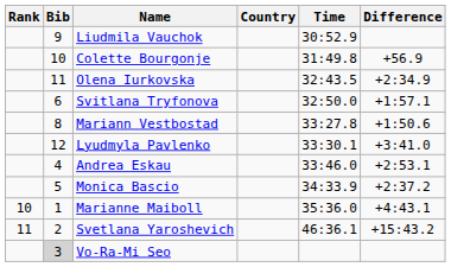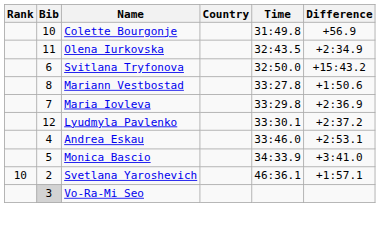 <table class="wikitable sortable" style="text-align:center">
 <tr>
 <th>Rank</th>
 <th>Bib</th>
 <th>Name</th>
 <th>Country</th>
 <th>Time</th>
 <th>Difference</th>
-</tr>
-<tr>
-<td></td>
-<td>9</td>
-<td align=left><a href='#'>Liudmila Vauchok</a></td>
-<td align=left></td>
-<td>30:52.9</td>
-<td></td>
 </tr>
 <tr>
 <td></td>
 <td>10</td>
 <td align=left><a href='#'>Colette Bourgonje</a></td>
 <td align=left></td>
 <td>31:49.8</td>
 <td>+56.9</td>
 </tr>
 <tr>
 <td></td>
 <td>11</td>
 <td align=left><a href='#'>Olena Iurkovska</a></td>
 <td align=left></td>
 <td>32:43.5</td>
 <td>+2:34.9</td>
 </tr>
 <tr>
 <td></td>
 <td>6</td>
 <td align=left><a href='#'>Svitlana Tryfonova</a></td>
 <td align=left></td>
 <td>32:50.0</td>
-<td>+1:57.1</td>
+<td>+15:43.2</td>
 </tr>
 <tr>
 <td></td>
 <td>8</td>
 <td align=left><a href='#'>Mariann Vestbostad</a></td>
 <td align=left></td>
 <td>33:27.8</td>
 <td>+1:50.6</td>
 </tr>
 <tr>
 <td></td>
+<td>7</td>
+<td align=left><a href='#'>Maria Iovleva</a></td>
+<td align=left></td>
+<td>33:29.8</td>
+<td>+2:36.9</td>
+</tr>
+<tr>
+<td></td>
 <td>12</td>
 <td align=left><a href='#'>Lyudmyla Pavlenko</a></td>
 <td align=left></td>
 <td>33:30.1</td>
-<td>+3:41.0</td>
+<td>+2:37.2</td>
 </tr>
 <tr>
 <td></td>
 <td>4</td>
 <td align=left><a href='#'>Andrea Eskau</a></td>
 <td align=left></td>
 <td>33:46.0</td>
 <td>+2:53.1</td>
 </tr>
 <tr>
 <td></td>
 <td>5</td>
 <td align=left><a href='#'>Monica Bascio</a></td>
 <td align=left></td>
 <td>34:33.9</td>
-<td>+2:37.2</td>
+<td>+3:41.0</td>
 </tr>
 <tr>
 <td>10</td>
-<td>1</td>
-<td align=left><a href='#'>Marianne Maiboll</a></td>
-<td align=left></td>
-<td>35:36.0</td>
-<td>+4:43.1</td>
-</tr>
-<tr>
-<td>11</td>
 <td>2</td>
 <td align=left><a href='#'>Svetlana Yaroshevich</a></td>
 <td align=left></td>
 <td>46:36.1</td>
-<td>+15:43.2</td>
+<td>+1:57.1</td>
 </tr>
 <tr>
 <td></td>
 <td style="background: lightgrey;">3</td>
 <td align=left><a href='#'>Vo-Ra-Mi Seo</a></td>
 <td align=left></td>
 <td></td>
 <td></td>
 </tr>
 </table>
